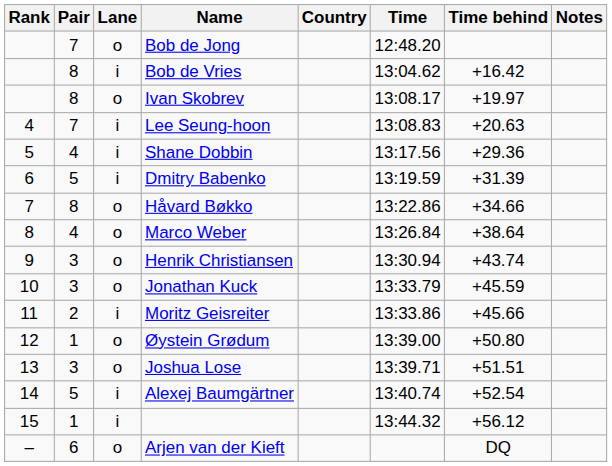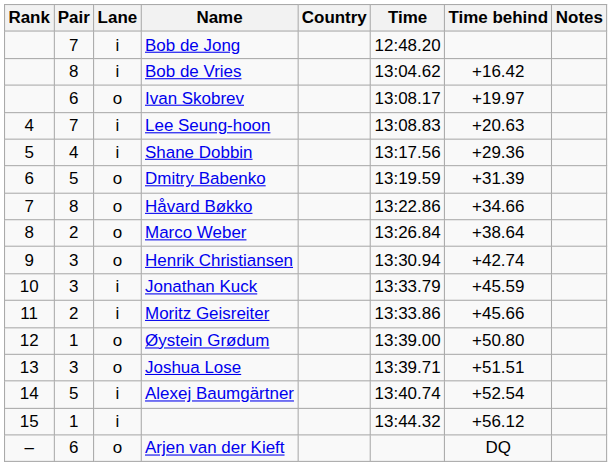 <table class="wikitable sortable" style="text-align:center">
 <tr>
 <th>Rank</th>
 <th>Pair</th>
 <th>Lane</th>
 <th>Name</th>
 <th>Country</th>
 <th>Time</th>
 <th>Time behind</th>
 <th>Notes</th>
 </tr>
 <tr>
 <td></td>
 <td>7</td>
-<td>o</td>
+<td>i</td>
 <td align="left"><a href='#'>Bob de Jong</a></td>
 <td align="left"></td>
 <td>12:48.20</td>
 <td></td>
 <td></td>
 </tr>
 <tr>
 <td></td>
 <td>8</td>
 <td>i</td>
 <td align="left"><a href='#'>Bob de Vries</a></td>
 <td align="left"></td>
 <td>13:04.62</td>
 <td>+16.42</td>
 <td></td>
 </tr>
 <tr>
 <td></td>
-<td>8</td>
+<td>6</td>
 <td>o</td>
 <td align="left"><a href='#'>Ivan Skobrev</a></td>
 <td align="left"></td>
 <td>13:08.17</td>
 <td>+19.97</td>
 <td></td>
 </tr>
 <tr>
 <td>4</td>
 <td>7</td>
 <td>i</td>
 <td align="left"><a href='#'>Lee Seung-hoon</a></td>
 <td align="left"></td>
 <td>13:08.83</td>
 <td>+20.63</td>
 <td></td>
 </tr>
 <tr>
 <td>5</td>
 <td>4</td>
 <td>i</td>
 <td align="left"><a href='#'>Shane Dobbin</a></td>
 <td align="left"></td>
 <td>13:17.56</td>
 <td>+29.36</td>
 <td></td>
 </tr>
 <tr>
 <td>6</td>
 <td>5</td>
-<td>i</td>
+<td>o</td>
 <td align="left"><a href='#'>Dmitry Babenko</a></td>
 <td align="left"></td>
 <td>13:19.59</td>
 <td>+31.39</td>
 <td></td>
 </tr>
 <tr>
 <td>7</td>
 <td>8</td>
 <td>o</td>
 <td align="left"><a href='#'>Håvard Bøkko</a></td>
 <td align="left"></td>
 <td>13:22.86</td>
 <td>+34.66</td>
 <td></td>
 </tr>
 <tr>
 <td>8</td>
-<td>4</td>
+<td>2</td>
 <td>o</td>
 <td align="left"><a href='#'>Marco Weber</a></td>
 <td align="left"></td>
 <td>13:26.84</td>
 <td>+38.64</td>
 <td></td>
 </tr>
 <tr>
 <td>9</td>
 <td>3</td>
 <td>o</td>
 <td align="left"><a href='#'>Henrik Christiansen</a></td>
 <td align="left"></td>
 <td>13:30.94</td>
-<td>+43.74</td>
+<td>+42.74</td>
 <td></td>
 </tr>
 <tr>
 <td>10</td>
 <td>3</td>
-<td>o</td>
+<td>i</td>
 <td align="left"><a href='#'>Jonathan Kuck</a></td>
 <td align="left"></td>
 <td>13:33.79</td>
 <td>+45.59</td>
 <td></td>
 </tr>
 <tr>
 <td>11</td>
 <td>2</td>
 <td>i</td>
 <td align="left"><a href='#'>Moritz Geisreiter</a></td>
 <td align="left"></td>
 <td>13:33.86</td>
 <td>+45.66</td>
 <td></td>
 </tr>
 <tr>
 <td>12</td>
 <td>1</td>
 <td>o</td>
 <td align="left"><a href='#'>Øystein Grødum</a></td>
 <td align="left"></td>
 <td>13:39.00</td>
 <td>+50.80</td>
 <td></td>
 </tr>
 <tr>
 <td>13</td>
 <td>3</td>
 <td>o</td>
 <td align="left"><a href='#'>Joshua Lose</a></td>
 <td align="left"></td>
 <td>13:39.71</td>
 <td>+51.51</td>
 <td></td>
 </tr>
 <tr>
 <td>14</td>
 <td>5</td>
 <td>i</td>
 <td align="left"><a href='#'>Alexej Baumgärtner</a></td>
 <td align="left"></td>
 <td>13:40.74</td>
 <td>+52.54</td>
 <td></td>
 </tr>
 <tr>
 <td>15</td>
 <td>1</td>
 <td>i</td>
 <td align="left"></td>
 <td align="left"></td>
 <td>13:44.32</td>
 <td>+56.12</td>
 <td></td>
 </tr>
 <tr>
 <td>–</td>
 <td>6</td>
 <td>o</td>
 <td align="left"><a href='#'>Arjen van der Kieft</a></td>
 <td align="left"></td>
 <td></td>
 <td>DQ</td>
 <td></td>
 </tr>
 </table>
